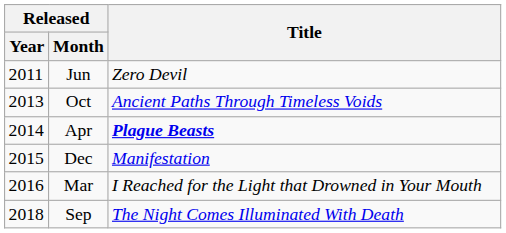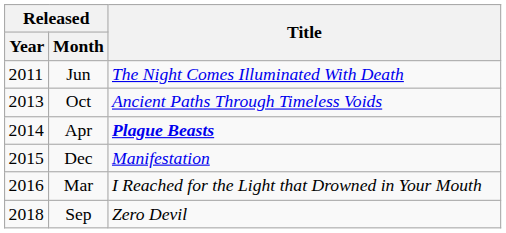 <table class="wikitable">
 <tr>
 <th colspan="2">Released</th>
 <th rowspan="2" width="350">Title</th>
 </tr>
 <tr>
 <th style="width:33px;">Year</th>
 <th style="width:44px;">Month</th>
 </tr>
 <tr>
 <td>2011</td>
 <td align="center">Jun</td>
-<td><em>Zero Devil</em></td>
+<td><em><a href='#'>The Night Comes Illuminated With Death</a></em></td>
 </tr>
 <tr>
 <td>2013</td>
 <td align="center">Oct</td>
 <td><em><a href='#'>Ancient Paths Through Timeless Voids</a></em></td>
 </tr>
 <tr>
 <td>2014</td>
 <td align="center">Apr</td>
 <td><strong><em><a href='#'>Plague Beasts</a></em></strong></td>
 </tr>
 <tr>
 <td>2015</td>
 <td align="center">Dec</td>
 <td><em><a href='#'>Manifestation</a></em></td>
 </tr>
 <tr>
 <td>2016</td>
 <td align="center">Mar</td>
 <td><em>I Reached for the Light that Drowned in Your Mouth</em></td>
 </tr>
 <tr>
 <td>2018</td>
 <td align="center">Sep</td>
-<td><em><a href='#'>The Night Comes Illuminated With Death</a></em></td>
+<td><em>Zero Devil</em></td>
 </tr>
 </table>
